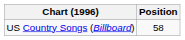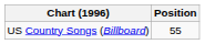 <table class="wikitable sortable">
 <tr>
 <th scope="col">Chart (1996)</th>
 <th scope="col">Position</th>
 </tr>
 <tr>
 <td>US <a href='#'>Country Songs</a> (<em><a href='#'>Billboard</a></em>)</td>
-<td align="center">58</td>
+<td align="center">55</td>
 </tr>
 </table>
